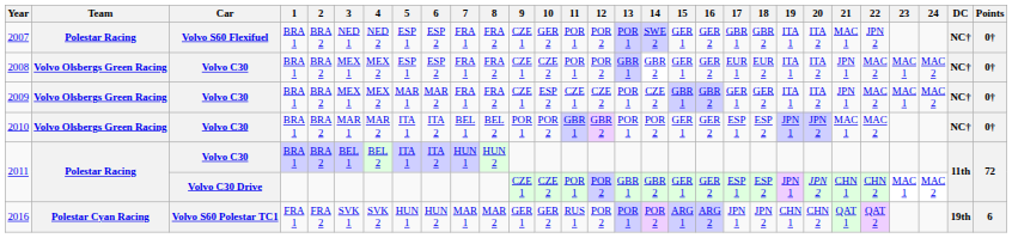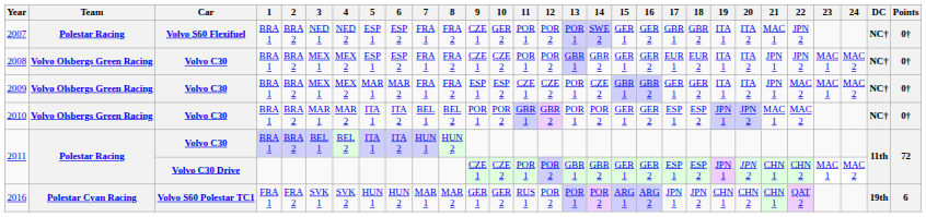 <table class="wikitable" style="text-align:center; font-size:85%">
 <tr>
 <th>Year</th>
 <th>Team</th>
 <th>Car</th>
 <th>1</th>
 <th>2</th>
 <th>3</th>
 <th>4</th>
 <th>5</th>
 <th>6</th>
 <th>7</th>
 <th>8</th>
 <th>9</th>
 <th>10</th>
 <th>11</th>
 <th>12</th>
 <th>13</th>
 <th>14</th>
 <th>15</th>
 <th>16</th>
 <th>17</th>
 <th>18</th>
 <th>19</th>
 <th>20</th>
 <th>21</th>
 <th>22</th>
 <th>23</th>
 <th>24</th>
 <th>DC</th>
 <th>Points</th>
 </tr>
 <tr>
 <td><a href='#'>2007</a></td>
 <th><a href='#'>Polestar Racing</a></th>
 <th><a href='#'>Volvo S60 Flexifuel</a></th>
 <td><a href='#'>BRA<br>1</a></td>
 <td><a href='#'>BRA<br>2</a></td>
 <td><a href='#'>NED<br>1</a></td>
 <td><a href='#'>NED<br>2</a></td>
 <td><a href='#'>ESP<br>1</a></td>
 <td><a href='#'>ESP<br>2</a></td>
 <td><a href='#'>FRA<br>1</a></td>
 <td><a href='#'>FRA<br>2</a></td>
 <td><a href='#'>CZE<br>1</a></td>
 <td><a href='#'>GER<br>2</a></td>
 <td><a href='#'>POR<br>1</a></td>
 <td><a href='#'>POR<br>2</a></td>
 <td style="background:#CFCFFF;"><a href='#'>POR<br>1</a><br></td>
 <td style="background:#cfcfff;"><a href='#'>SWE<br>2</a><br></td>
 <td><a href='#'>GER<br>1</a></td>
 <td><a href='#'>GER<br>2</a></td>
 <td><a href='#'>GBR<br>1</a></td>
 <td><a href='#'>GBR<br>2</a></td>
 <td><a href='#'>ITA<br>1</a></td>
 <td><a href='#'>ITA<br>2</a></td>
 <td><a href='#'>MAC<br>1</a></td>
 <td><a href='#'>JPN<br>2</a></td>
 <td></td>
 <td></td>
 <th>NC†</th>
 <th>0†</th>
 </tr>
 <tr>
 <td><a href='#'>2008</a></td>
 <th><a href='#'>Volvo Olsbergs Green Racing</a></th>
 <th><a href='#'>Volvo C30</a></th>
 <td><a href='#'>BRA<br>1</a></td>
 <td><a href='#'>BRA<br>2</a></td>
 <td><a href='#'>MEX<br>1</a></td>
 <td><a href='#'>MEX<br>2</a></td>
 <td><a href='#'>ESP<br>1</a></td>
 <td><a href='#'>ESP<br>2</a></td>
 <td><a href='#'>FRA<br>1</a></td>
 <td><a href='#'>FRA<br>2</a></td>
 <td><a href='#'>CZE<br>1</a></td>
 <td><a href='#'>CZE<br>2</a></td>
 <td><a href='#'>POR<br>1</a></td>
 <td><a href='#'>POR<br>2</a></td>
 <td style="background:#cfcfff;"><a href='#'>GBR<br>1</a><br></td>
 <td style="background:#ffffff;"><a href='#'>GBR<br>2</a><br></td>
 <td><a href='#'>GER<br>1</a></td>
 <td><a href='#'>GER<br>2</a></td>
 <td><a href='#'>EUR<br>1</a></td>
 <td><a href='#'>EUR<br>2</a></td>
 <td><a href='#'>ITA<br>1</a></td>
 <td><a href='#'>ITA<br>2</a></td>
 <td><a href='#'>JPN<br>1</a></td>
-<td><a href='#'>MAC<br>2</a></td>
+<td><a href='#'>JPN<br>2</a></td>
 <td><a href='#'>MAC<br>1</a></td>
 <td><a href='#'>MAC<br>2</a></td>
 <th>NC†</th>
 <th>0†</th>
 </tr>
 <tr>
 <td><a href='#'>2009</a></td>
 <th><a href='#'>Volvo Olsbergs Green Racing</a></th>
 <th><a href='#'>Volvo C30</a></th>
 <td><a href='#'>BRA<br>1</a></td>
 <td><a href='#'>BRA<br>2</a></td>
 <td><a href='#'>MEX<br>1</a></td>
 <td><a href='#'>MEX<br>2</a></td>
 <td><a href='#'>MAR<br>1</a></td>
 <td><a href='#'>MAR<br>2</a></td>
 <td><a href='#'>FRA<br>1</a></td>
 <td><a href='#'>FRA<br>2</a></td>
-<td><a href='#'>CZE<br>1</a></td>
+<td><a href='#'>ESP<br>1</a></td>
 <td><a href='#'>ESP<br>2</a></td>
 <td><a href='#'>CZE<br>1</a></td>
 <td><a href='#'>CZE<br>2</a></td>
 <td><a href='#'>POR<br>1</a></td>
 <td><a href='#'>CZE<br>2</a></td>
 <td style="background:#cfcfff;"><a href='#'>GBR<br>1</a><br></td>
 <td style="background:#cfcfff;"><a href='#'>GBR<br>2</a><br></td>
 <td><a href='#'>GER<br>1</a></td>
 <td><a href='#'>GER<br>2</a></td>
 <td><a href='#'>ITA<br>1</a></td>
 <td><a href='#'>ITA<br>2</a></td>
 <td><a href='#'>JPN<br>1</a></td>
 <td><a href='#'>MAC<br>2</a></td>
 <td><a href='#'>MAC<br>1</a></td>
 <td><a href='#'>MAC<br>2</a></td>
 <th>NC†</th>
 <th>0†</th>
 </tr>
 <tr>
 <td><a href='#'>2010</a></td>
 <th><a href='#'>Volvo Olsbergs Green Racing</a></th>
 <th><a href='#'>Volvo C30</a></th>
 <td><a href='#'>BRA<br>1</a></td>
 <td><a href='#'>BRA<br>2</a></td>
 <td><a href='#'>MAR<br>1</a></td>
 <td><a href='#'>MAR<br>2</a></td>
 <td><a href='#'>ITA<br>1</a></td>
 <td><a href='#'>ITA<br>2</a></td>
 <td><a href='#'>BEL<br>1</a></td>
 <td><a href='#'>BEL<br>2</a></td>
 <td><a href='#'>POR<br>1</a></td>
 <td><a href='#'>POR<br>2</a></td>
 <td style="background:#cfcfff;"><a href='#'>GBR<br>1</a><br></td>
 <td style="background:#efcfff;"><a href='#'>GBR<br>2</a><br></td>
 <td><a href='#'>POR<br>1</a></td>
 <td><a href='#'>POR<br>2</a></td>
 <td><a href='#'>GER<br>1</a></td>
 <td><a href='#'>GER<br>2</a></td>
 <td><a href='#'>ESP<br>1</a></td>
 <td><a href='#'>ESP<br>2</a></td>
 <td style="background:#cfcfff;"><a href='#'>JPN<br>1</a><br></td>
 <td style="background:#cfcfff;"><a href='#'>JPN<br>2</a><br></td>
 <td><a href='#'>MAC<br>1</a></td>
 <td><a href='#'>MAC<br>2</a></td>
 <td></td>
 <td></td>
 <th>NC†</th>
 <th>0†</th>
 </tr>
 <tr>
 <td rowspan=2><a href='#'>2011</a></td>
 <th rowspan=2><a href='#'>Polestar Racing</a></th>
 <th><a href='#'>Volvo C30</a></th>
 <td style="background:#cfcfff;"><a href='#'>BRA<br>1</a><br></td>
 <td style="background:#cfcfff;"><a href='#'>BRA<br>2</a><br></td>
 <td style="background:#cfcfff;"><a href='#'>BEL<br>1</a><br></td>
 <td style="background:#dfffdf;"><a href='#'>BEL<br>2</a><br></td>
 <td style="background:#cfcfff;"><a href='#'>ITA<br>1</a><br></td>
 <td style="background:#cfcfff;"><a href='#'>ITA<br>2</a><br></td>
 <td style="background:#cfcfff;"><a href='#'>HUN<br>1</a><br></td>
 <td style="background:#dfffdf;"><a href='#'>HUN<br>2</a><br></td>
 <td></td>
 <td></td>
 <td></td>
 <td></td>
 <td></td>
 <td></td>
 <td></td>
 <td></td>
 <td></td>
 <td></td>
 <td></td>
 <td></td>
 <td></td>
 <td></td>
 <td></td>
 <td></td>
 <th rowspan=2>11th</th>
 <th rowspan=2>72</th>
 </tr>
 <tr>
 <th><a href='#'>Volvo C30 Drive</a></th>
 <td></td>
 <td></td>
 <td></td>
 <td></td>
 <td></td>
 <td></td>
 <td></td>
 <td></td>
 <td style="background:#dfffdf;"><a href='#'>CZE<br>1</a><br></td>
 <td style="background:#dfffdf;"><a href='#'>CZE<br>2</a><br></td>
 <td style="background:#dfffdf;"><a href='#'>POR<br>1</a><br></td>
 <td style="background:#cfcfff;"><a href='#'>POR<br>2</a><br></td>
 <td style="background:#dfffdf;"><a href='#'>GBR<br>1</a><br></td>
 <td style="background:#dfffdf;"><a href='#'>GBR<br>2</a><br></td>
 <td style="background:#dfffdf;"><a href='#'>GER<br>1</a><br></td>
 <td style="background:#dfffdf;"><a href='#'>GER<br>2</a><br></td>
 <td style="background:#dfffdf;"><a href='#'>ESP<br>1</a><br></td>
 <td style="background:#dfffdf;"><a href='#'>ESP<br>2</a><br></td>
 <td style="background:#efcfff;"><a href='#'>JPN<br>1</a><br></td>
 <td style="background:#dfffdf;"><em><a href='#'>JPN<br>2</a></em><br></td>
 <td style="background:#dfffdf;"><a href='#'>CHN<br>1</a><br></td>
 <td style="background:#dfffdf;"><a href='#'>CHN<br>2</a><br></td>
 <td style="background:#ffffff;"><a href='#'>MAC<br>1</a><br></td>
 <td style="background:#ffffff;"><a href='#'>MAC<br>2</a><br></td>
 </tr>
 <tr>
 <td><a href='#'>2016</a></td>
 <th><a href='#'>Polestar Cyan Racing</a></th>
 <th><a href='#'>Volvo S60 Polestar TC1</a></th>
 <td><a href='#'>FRA<br>1</a></td>
 <td><a href='#'>FRA<br>2</a></td>
 <td><a href='#'>SVK<br>1</a></td>
 <td><a href='#'>SVK<br>2</a></td>
 <td><a href='#'>HUN<br>1</a></td>
 <td><a href='#'>HUN<br>2</a></td>
 <td><a href='#'>MAR<br>1</a></td>
 <td><a href='#'>MAR<br>2</a></td>
 <td><a href='#'>GER<br>1</a></td>
 <td><a href='#'>GER<br>2</a></td>
 <td><a href='#'>RUS<br>1</a></td>
 <td><a href='#'>POR<br>2</a></td>
 <td style="background:#CFCFFF;"><a href='#'>POR<br>1</a><br></td>
 <td style="background:#EFCFFF;"><a href='#'>POR<br>2</a><br></td>
 <td style="background:#CFCFFF;"><a href='#'>ARG<br>1</a><br></td>
 <td style="background:#CFCFFF;"><a href='#'>ARG<br>2</a><br></td>
 <td><a href='#'>JPN<br>1</a></td>
 <td><a href='#'>JPN<br>2</a></td>
 <td><a href='#'>CHN<br>1</a></td>
 <td><a href='#'>CHN<br>2</a></td>
-<td style="background:#DFFFDF;"><a href='#'>QAT<br>1</a><br></td>
+<td style="background:#dfffdf;"><a href='#'>CHN<br>1</a><br></td>
 <td style="background:#EFCFFF;"><a href='#'>QAT<br>2</a><br></td>
 <td></td>
 <td></td>
 <th>19th</th>
 <th>6</th>
 </tr>
 </table>
